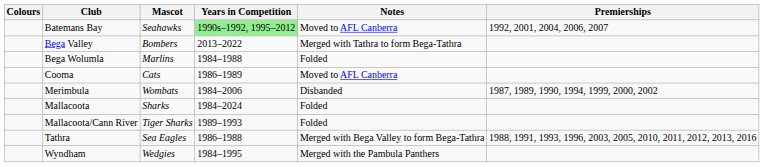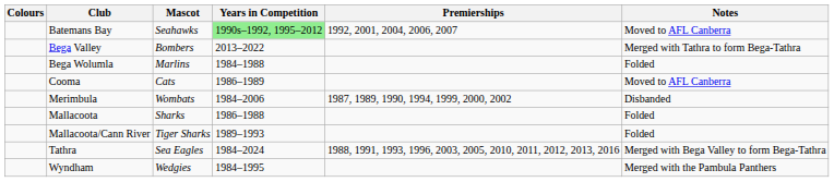 <table class="wikitable sortable">
 <tr>
 <th>Colours</th>
 <th>Club</th>
 <th>Mascot</th>
 <th>Years in Competition</th>
+<th>Premierships</th>
 <th>Notes</th>
-<th>Premierships</th>
 </tr>
 <tr>
 <td></td>
 <td>Batemans Bay</td>
 <td><em>Seahawks</em></td>
 <td style="background: lightgreen;">1990s–1992, 1995–2012</td>
+<td>1992, 2001, 2004, 2006, 2007</td>
 <td>Moved to <a href='#'>AFL Canberra</a></td>
-<td>1992, 2001, 2004, 2006, 2007</td>
 </tr>
 <tr>
 <td></td>
 <td><a href='#'>Bega</a> Valley</td>
 <td><em>Bombers</em></td>
 <td>2013–2022</td>
+<td></td>
 <td>Merged with Tathra to form Bega-Tathra</td>
-<td></td>
 </tr>
 <tr>
 <td></td>
 <td>Bega Wolumla</td>
 <td><em>Marlins</em></td>
 <td>1984–1988</td>
+<td></td>
 <td>Folded</td>
-<td></td>
 </tr>
 <tr>
 <td></td>
 <td>Cooma</td>
 <td><em>Cats</em></td>
 <td>1986–1989</td>
+<td></td>
 <td>Moved to <a href='#'>AFL Canberra</a></td>
-<td></td>
 </tr>
 <tr>
 <td></td>
 <td>Merimbula</td>
 <td><em>Wombats</em></td>
 <td>1984–2006</td>
+<td>1987, 1989, 1990, 1994, 1999, 2000, 2002</td>
 <td>Disbanded</td>
-<td>1987, 1989, 1990, 1994, 1999, 2000, 2002</td>
 </tr>
 <tr>
 <td></td>
 <td>Mallacoota</td>
 <td><em>Sharks</em></td>
-<td>1984–2024</td>
+<td>1986–1988</td>
+<td></td>
 <td>Folded</td>
-<td></td>
 </tr>
 <tr>
 <td></td>
 <td>Mallacoota/Cann River</td>
 <td><em>Tiger Sharks</em></td>
 <td>1989–1993</td>
+<td></td>
 <td>Folded</td>
-<td></td>
 </tr>
 <tr>
 <td></td>
 <td>Tathra</td>
 <td><em>Sea Eagles</em></td>
-<td>1986–1988</td>
+<td>1984–2024</td>
+<td>1988, 1991, 1993, 1996, 2003, 2005, 2010, 2011, 2012, 2013, 2016</td>
 <td>Merged with Bega Valley to form Bega-Tathra</td>
-<td>1988, 1991, 1993, 1996, 2003, 2005, 2010, 2011, 2012, 2013, 2016</td>
 </tr>
 <tr>
 <td></td>
 <td>Wyndham</td>
 <td><em>Wedgies</em></td>
 <td>1984–1995</td>
+<td></td>
 <td>Merged with the Pambula Panthers</td>
-<td></td>
 </tr>
 </table>
